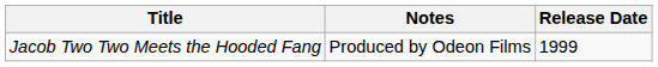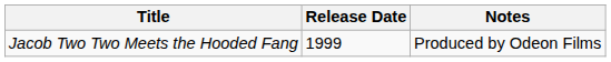 <table class="wikitable sortable">
 <tr>
 <th>Title</th>
+<th>Release Date</th>
 <th>Notes</th>
-<th>Release Date</th>
 </tr>
 <tr>
 <td><em>Jacob Two Two Meets the Hooded Fang</em></td>
+<td>1999</td>
 <td>Produced by Odeon Films</td>
-<td>1999</td>
 </tr>
 </table>
